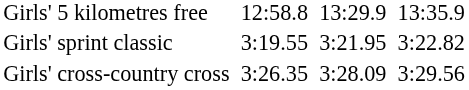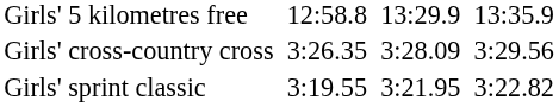 <table>
 <tr>
 <td>Girls' 5 kilometres free<br></td>
 <td></td>
 <td>12:58.8</td>
 <td></td>
 <td>13:29.9</td>
 <td></td>
 <td>13:35.9</td>
 </tr>
 <tr>
+<td>Girls' cross-country cross<br></td>
+<td></td>
+<td>3:26.35</td>
+<td></td>
+<td>3:28.09</td>
+<td></td>
+<td>3:29.56</td>
+</tr>
+<tr>
 <td>Girls' sprint classic<br></td>
 <td></td>
 <td>3:19.55</td>
 <td></td>
 <td>3:21.95</td>
 <td></td>
 <td>3:22.82</td>
 </tr>
-<tr>
-<td>Girls' cross-country cross<br></td>
-<td></td>
-<td>3:26.35</td>
-<td></td>
-<td>3:28.09</td>
-<td></td>
-<td>3:29.56</td>
-</tr>
 </table>
